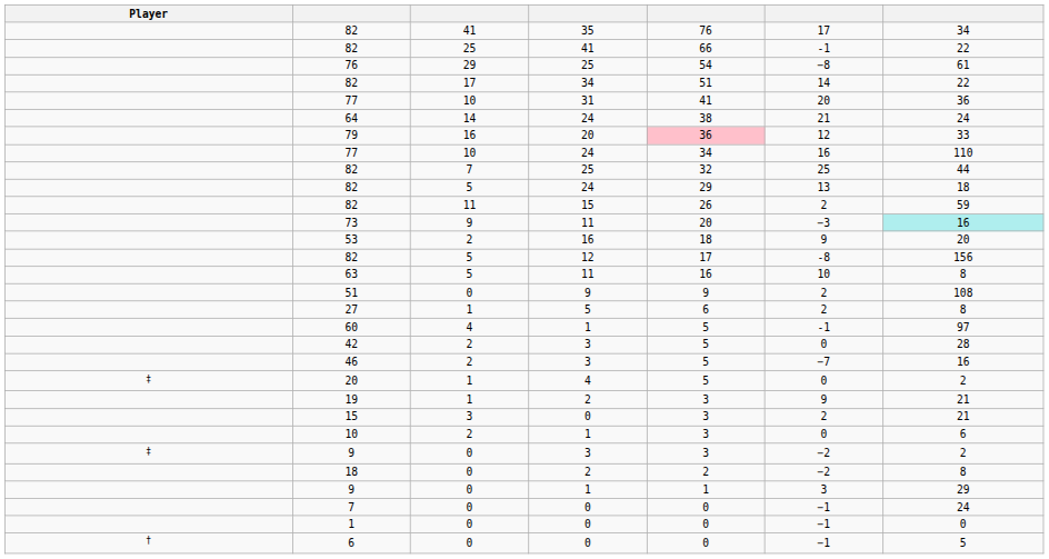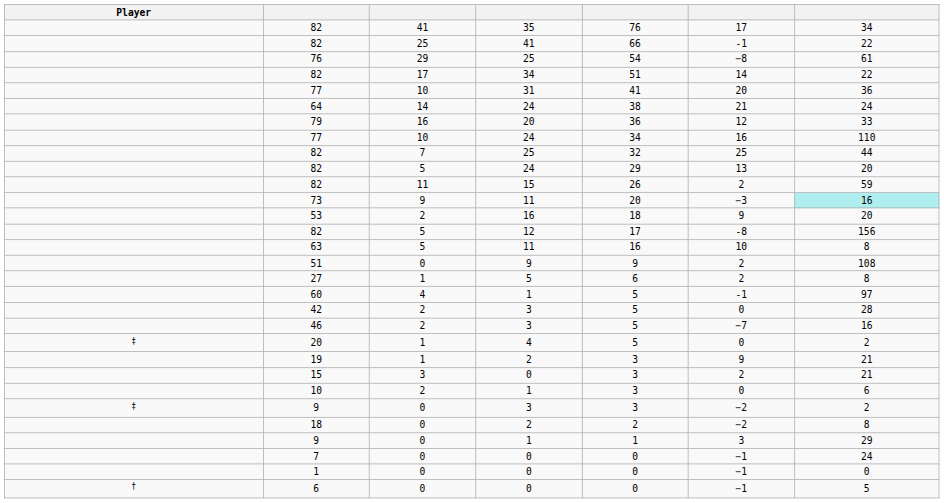 <table class="wikitable sortable" style="width:100%;">
 <tr align=center>
 <th>Player</th>
 <th></th>
 <th></th>
 <th></th>
 <th></th>
 <th data-sort-type="number"></th>
 <th></th>
 </tr>
 <tr align=center>
 <td></td>
 <td>82</td>
 <td>41</td>
 <td>35</td>
 <td>76</td>
 <td>17</td>
 <td>34</td>
 </tr>
 <tr align=center>
 <td></td>
 <td>82</td>
 <td>25</td>
 <td>41</td>
 <td>66</td>
 <td>-1</td>
 <td>22</td>
 </tr>
 <tr align=center>
 <td></td>
 <td>76</td>
 <td>29</td>
 <td>25</td>
 <td>54</td>
 <td>−8</td>
 <td>61</td>
 </tr>
 <tr align=center>
 <td></td>
 <td>82</td>
 <td>17</td>
 <td>34</td>
 <td>51</td>
 <td>14</td>
 <td>22</td>
 </tr>
 <tr align=center>
 <td></td>
 <td>77</td>
 <td>10</td>
 <td>31</td>
 <td>41</td>
 <td>20</td>
 <td>36</td>
 </tr>
 <tr align=center>
 <td></td>
 <td>64</td>
 <td>14</td>
 <td>24</td>
 <td>38</td>
 <td>21</td>
 <td>24</td>
 </tr>
 <tr align=center>
 <td></td>
 <td>79</td>
 <td>16</td>
 <td>20</td>
-<td style="background: pink;">36</td>
+<td>36</td>
 <td>12</td>
 <td>33</td>
 </tr>
 <tr align=center>
 <td></td>
 <td>77</td>
 <td>10</td>
 <td>24</td>
 <td>34</td>
 <td>16</td>
 <td>110</td>
 </tr>
 <tr align=center>
 <td></td>
 <td>82</td>
 <td>7</td>
 <td>25</td>
 <td>32</td>
 <td>25</td>
 <td>44</td>
 </tr>
 <tr align=center>
 <td></td>
 <td>82</td>
 <td>5</td>
 <td>24</td>
 <td>29</td>
 <td>13</td>
-<td>18</td>
+<td>20</td>
 </tr>
 <tr align=center>
 <td></td>
 <td>82</td>
 <td>11</td>
 <td>15</td>
 <td>26</td>
 <td>2</td>
 <td>59</td>
 </tr>
 <tr align=center>
 <td></td>
 <td>73</td>
 <td>9</td>
 <td>11</td>
 <td>20</td>
 <td>−3</td>
 <td style="background: paleturquoise;">16</td>
 </tr>
 <tr align=center>
 <td></td>
 <td>53</td>
 <td>2</td>
 <td>16</td>
 <td>18</td>
 <td>9</td>
 <td>20</td>
 </tr>
 <tr align=center>
 <td></td>
 <td>82</td>
 <td>5</td>
 <td>12</td>
 <td>17</td>
 <td>-8</td>
 <td>156</td>
 </tr>
 <tr align=center>
 <td></td>
 <td>63</td>
 <td>5</td>
 <td>11</td>
 <td>16</td>
 <td>10</td>
 <td>8</td>
 </tr>
 <tr align=center>
 <td></td>
 <td>51</td>
 <td>0</td>
 <td>9</td>
 <td>9</td>
 <td>2</td>
 <td>108</td>
 </tr>
 <tr align=center>
 <td></td>
 <td>27</td>
 <td>1</td>
 <td>5</td>
 <td>6</td>
 <td>2</td>
 <td>8</td>
 </tr>
 <tr align=center>
 <td></td>
 <td>60</td>
 <td>4</td>
 <td>1</td>
 <td>5</td>
 <td>-1</td>
 <td>97</td>
 </tr>
 <tr align=center>
 <td></td>
 <td>42</td>
 <td>2</td>
 <td>3</td>
 <td>5</td>
 <td>0</td>
 <td>28</td>
 </tr>
 <tr align=center>
 <td></td>
 <td>46</td>
 <td>2</td>
 <td>3</td>
 <td>5</td>
 <td>−7</td>
 <td>16</td>
 </tr>
 <tr align=center>
 <td><sup>‡</sup></td>
 <td>20</td>
 <td>1</td>
 <td>4</td>
 <td>5</td>
 <td>0</td>
 <td>2</td>
 </tr>
 <tr align=center>
 <td></td>
 <td>19</td>
 <td>1</td>
 <td>2</td>
 <td>3</td>
 <td>9</td>
 <td>21</td>
 </tr>
 <tr align=center>
 <td></td>
 <td>15</td>
 <td>3</td>
 <td>0</td>
 <td>3</td>
 <td>2</td>
 <td>21</td>
 </tr>
 <tr align=center>
 <td></td>
 <td>10</td>
 <td>2</td>
 <td>1</td>
 <td>3</td>
 <td>0</td>
 <td>6</td>
 </tr>
 <tr align=center>
 <td><sup>‡</sup></td>
 <td>9</td>
 <td>0</td>
 <td>3</td>
 <td>3</td>
 <td>−2</td>
 <td>2</td>
 </tr>
 <tr align=center>
 <td></td>
 <td>18</td>
 <td>0</td>
 <td>2</td>
 <td>2</td>
 <td>−2</td>
 <td>8</td>
 </tr>
 <tr align=center>
 <td></td>
 <td>9</td>
 <td>0</td>
 <td>1</td>
 <td>1</td>
 <td>3</td>
 <td>29</td>
 </tr>
 <tr align=center>
 <td></td>
 <td>7</td>
 <td>0</td>
 <td>0</td>
 <td>0</td>
 <td>−1</td>
 <td>24</td>
 </tr>
 <tr align=center>
 <td></td>
 <td>1</td>
 <td>0</td>
 <td>0</td>
 <td>0</td>
 <td>−1</td>
 <td>0</td>
 </tr>
 <tr align=center>
 <td><sup>†</sup></td>
 <td>6</td>
 <td>0</td>
 <td>0</td>
 <td>0</td>
 <td>−1</td>
 <td>5</td>
 </tr>
 </table>
